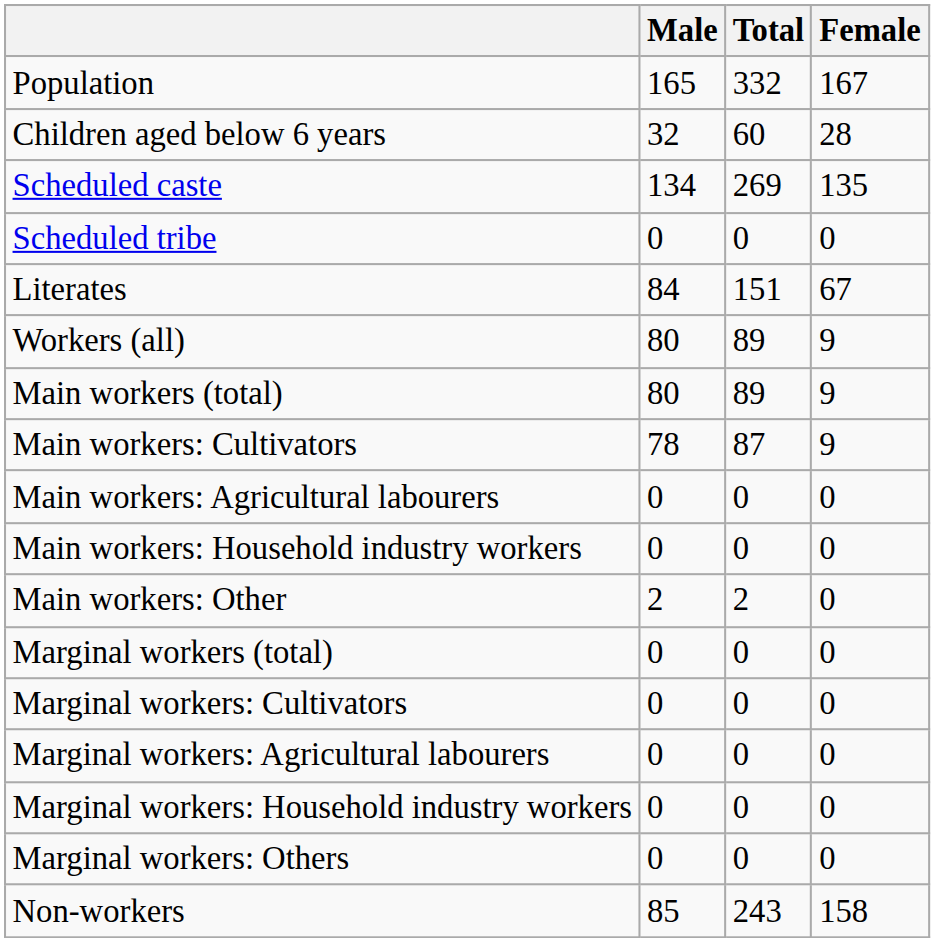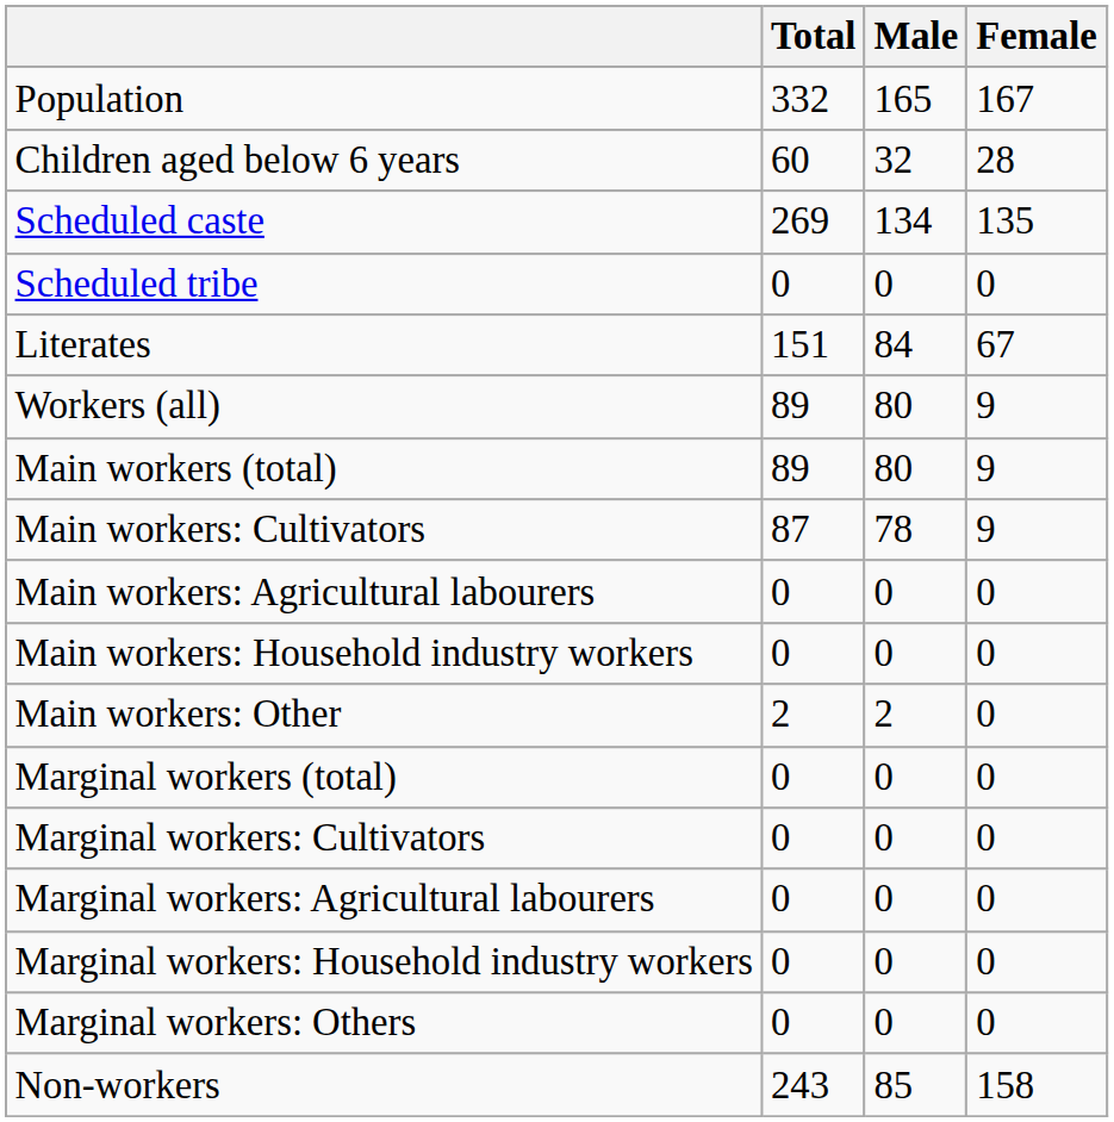 <table class="wikitable sortable">
 <tr>
 <th></th>
+<th>Total</th>
 <th>Male</th>
-<th>Total</th>
 <th>Female</th>
 </tr>
 <tr>
 <td>Population</td>
+<td>332</td>
 <td>165</td>
-<td>332</td>
 <td>167</td>
 </tr>
 <tr>
 <td>Children aged below 6 years</td>
+<td>60</td>
 <td>32</td>
-<td>60</td>
 <td>28</td>
 </tr>
 <tr>
 <td><a href='#'>Scheduled caste</a></td>
+<td>269</td>
 <td>134</td>
-<td>269</td>
 <td>135</td>
 </tr>
 <tr>
 <td><a href='#'>Scheduled tribe</a></td>
 <td>0</td>
 <td>0</td>
 <td>0</td>
 </tr>
 <tr>
 <td>Literates</td>
+<td>151</td>
 <td>84</td>
-<td>151</td>
 <td>67</td>
 </tr>
 <tr>
 <td>Workers (all)</td>
+<td>89</td>
 <td>80</td>
-<td>89</td>
 <td>9</td>
 </tr>
 <tr>
 <td>Main workers (total)</td>
+<td>89</td>
 <td>80</td>
-<td>89</td>
 <td>9</td>
 </tr>
 <tr>
 <td>Main workers: Cultivators</td>
+<td>87</td>
 <td>78</td>
-<td>87</td>
 <td>9</td>
 </tr>
 <tr>
 <td>Main workers: Agricultural labourers</td>
 <td>0</td>
 <td>0</td>
 <td>0</td>
 </tr>
 <tr>
 <td>Main workers: Household industry workers</td>
 <td>0</td>
 <td>0</td>
 <td>0</td>
 </tr>
 <tr>
 <td>Main workers: Other</td>
 <td>2</td>
 <td>2</td>
 <td>0</td>
 </tr>
 <tr>
 <td>Marginal workers (total)</td>
 <td>0</td>
 <td>0</td>
 <td>0</td>
 </tr>
 <tr>
 <td>Marginal workers: Cultivators</td>
 <td>0</td>
 <td>0</td>
 <td>0</td>
 </tr>
 <tr>
 <td>Marginal workers: Agricultural labourers</td>
 <td>0</td>
 <td>0</td>
 <td>0</td>
 </tr>
 <tr>
 <td>Marginal workers: Household industry workers</td>
 <td>0</td>
 <td>0</td>
 <td>0</td>
 </tr>
 <tr>
 <td>Marginal workers: Others</td>
 <td>0</td>
 <td>0</td>
 <td>0</td>
 </tr>
 <tr>
 <td>Non-workers</td>
+<td>243</td>
 <td>85</td>
-<td>243</td>
 <td>158</td>
 </tr>
 </table>
